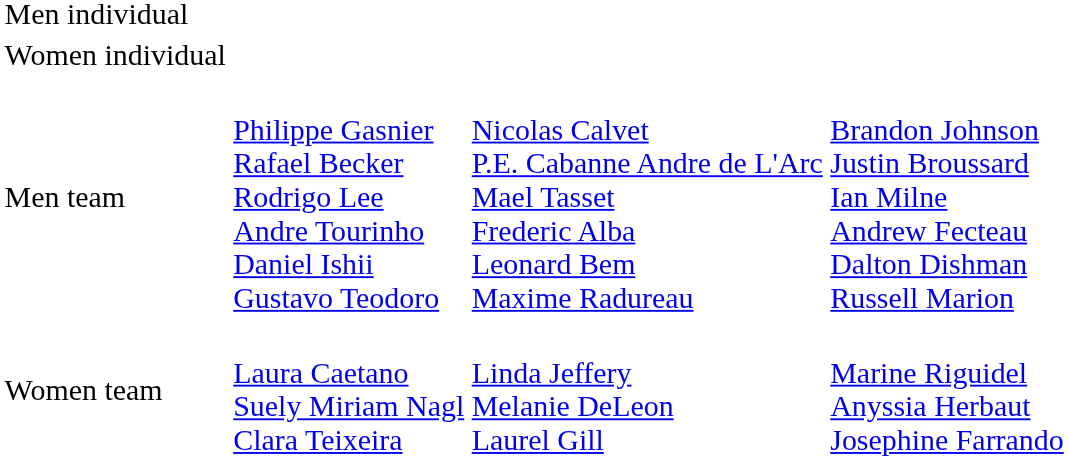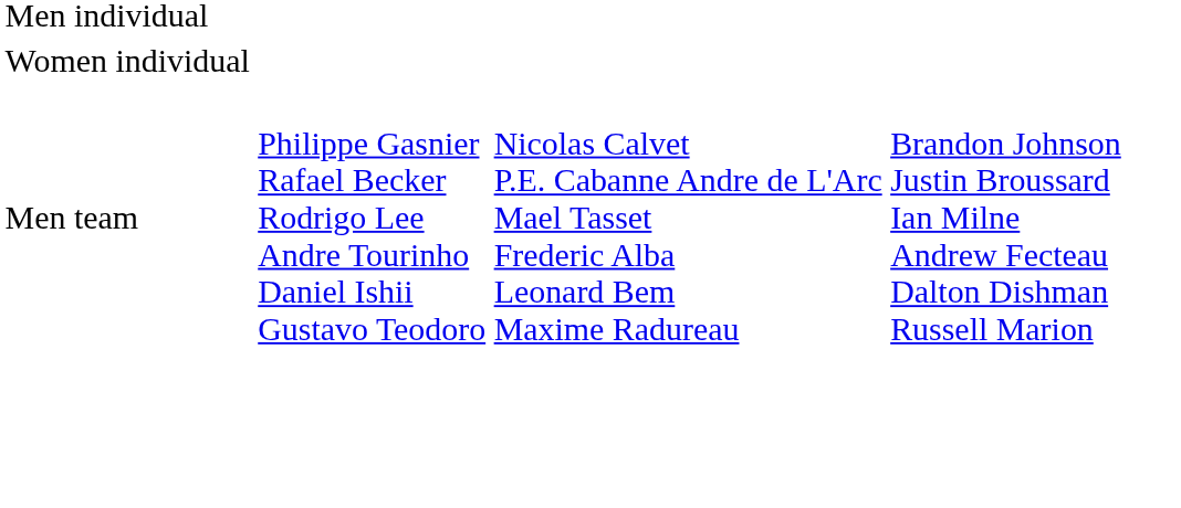 <table>
 <tr>
 <td>Men individual</td>
 <td></td>
 <td></td>
 <td></td>
 </tr>
 <tr>
 <td>Women individual</td>
 <td></td>
 <td></td>
 <td></td>
 </tr>
 <tr>
 <td>Men team</td>
 <td><br><a href='#'>Philippe Gasnier</a><br><a href='#'>Rafael Becker</a><br><a href='#'>Rodrigo Lee</a><br><a href='#'>Andre Tourinho</a><br><a href='#'>Daniel Ishii</a><br><a href='#'>Gustavo Teodoro</a></td>
 <td><br><a href='#'>Nicolas Calvet</a><br><a href='#'>P.E. Cabanne Andre de L'Arc</a><br><a href='#'>Mael Tasset</a><br><a href='#'>Frederic Alba</a><br><a href='#'>Leonard Bem</a><br><a href='#'>Maxime Radureau</a></td>
 <td><br><a href='#'>Brandon Johnson</a><br><a href='#'>Justin Broussard</a><br><a href='#'>Ian Milne</a><br><a href='#'>Andrew Fecteau</a><br><a href='#'>Dalton Dishman</a><br><a href='#'>Russell Marion</a></td>
 </tr>
-<tr>
-<td>Women team</td>
-<td><br><a href='#'>Laura Caetano</a><br><a href='#'>Suely Miriam Nagl</a><br><a href='#'>Clara Teixeira</a></td>
-<td><br><a href='#'>Linda Jeffery</a><br><a href='#'>Melanie DeLeon</a><br><a href='#'>Laurel Gill</a></td>
-<td><br><a href='#'>Marine Riguidel</a><br><a href='#'>Anyssia Herbaut</a><br><a href='#'>Josephine Farrando</a></td>
-</tr>
 </table>
